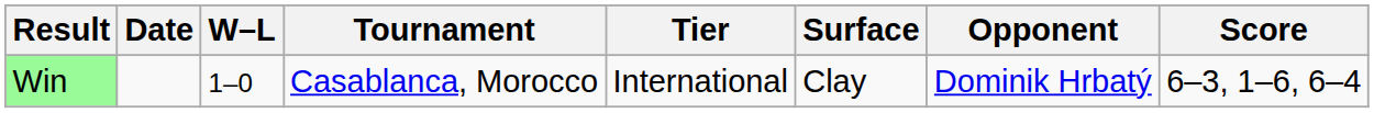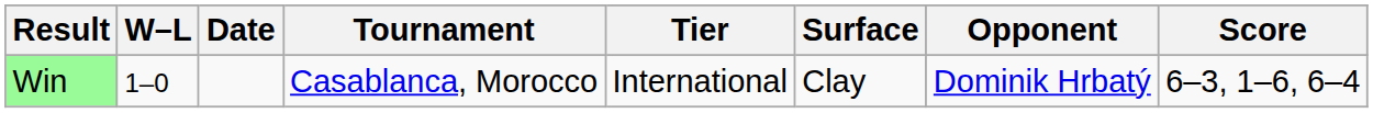 <table class="sortable wikitable">
 <tr>
 <th>Result</th>
+<th class="unsortable">W–L</th>
 <th>Date</th>
-<th class="unsortable">W–L</th>
 <th>Tournament</th>
 <th>Tier</th>
 <th>Surface</th>
 <th>Opponent</th>
 <th class="unsortable">Score</th>
 </tr>
 <tr>
 <td bgcolor=98FB98>Win</td>
+<td><small>1–0</small></td>
 <td><a href='#'></a></td>
-<td><small>1–0</small></td>
 <td><a href='#'>Casablanca</a>, Morocco</td>
 <td>International</td>
 <td>Clay</td>
 <td> <a href='#'>Dominik Hrbatý</a></td>
 <td>6–3, 1–6, 6–4</td>
 </tr>
 </table>
